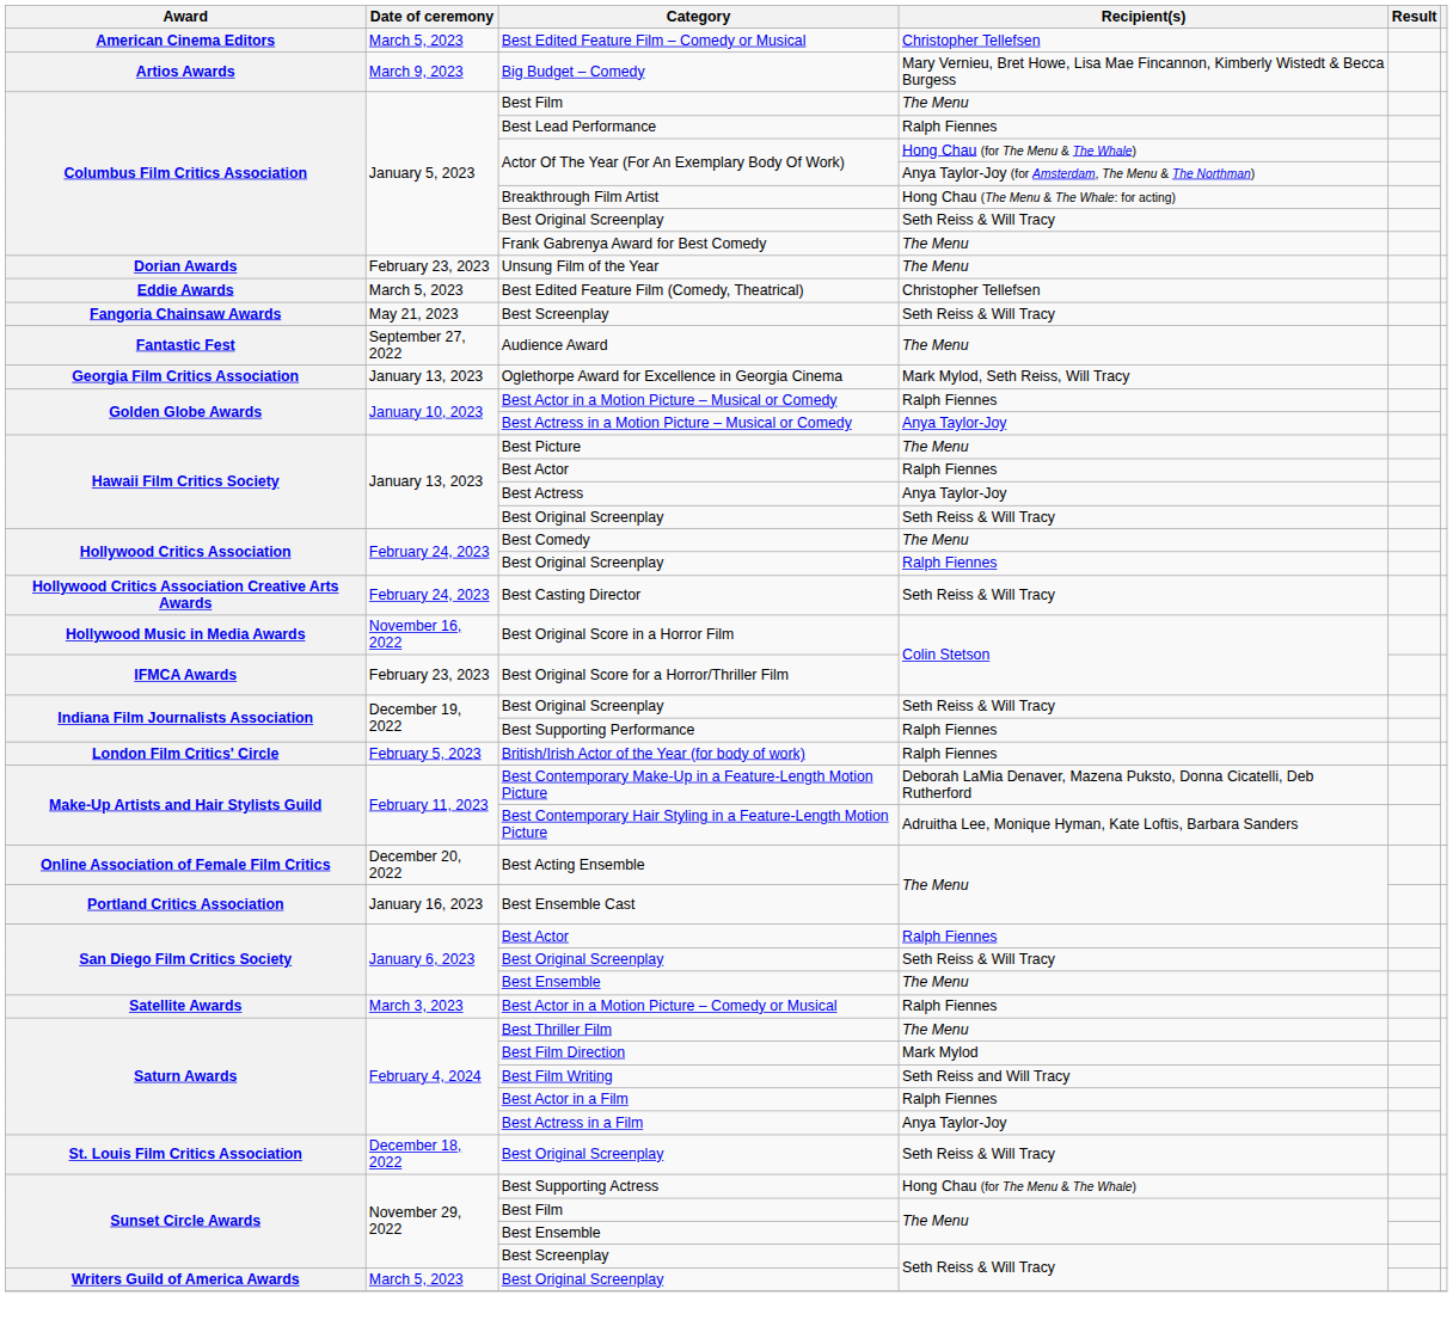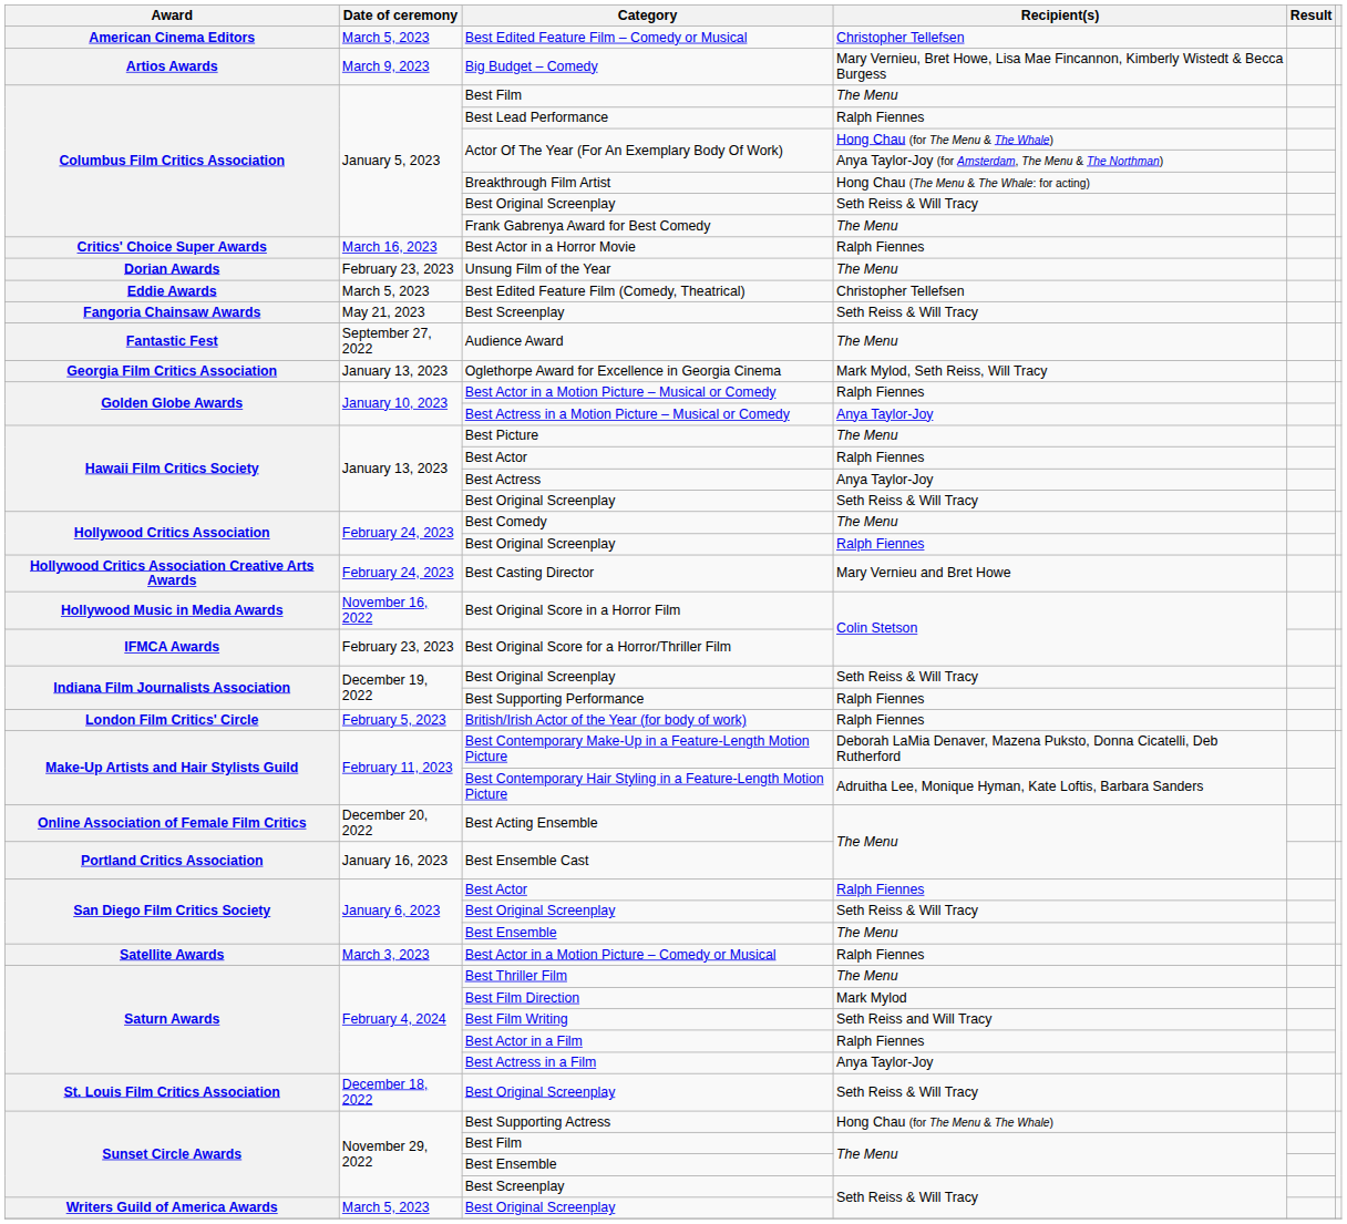 <table class="wikitable sortable plainrowheaders">
 <tr>
 <th scope="col" style="width:25%;">Award</th>
 <th scope="col">Date of ceremony</th>
 <th scope="col">Category</th>
 <th scope="col">Recipient(s)</th>
 <th scope="col">Result</th>
 <th scope="col" class="unsortable"></th>
 </tr>
 <tr>
 <th scope="row"><a href='#'>American Cinema Editors</a></th>
 <td><a href='#'>March 5, 2023</a></td>
 <td><a href='#'>Best Edited Feature Film – Comedy or Musical</a></td>
 <td><a href='#'>Christopher Tellefsen</a></td>
 <td></td>
 <td align="center"></td>
 </tr>
 <tr>
 <th scope="row"><a href='#'>Artios Awards</a></th>
 <td><a href='#'>March 9, 2023</a></td>
 <td><a href='#'>Big Budget – Comedy</a></td>
 <td>Mary Vernieu, Bret Howe, Lisa Mae Fincannon, Kimberly Wistedt & Becca Burgess</td>
 <td></td>
 <td align="center"><br></td>
 </tr>
 <tr>
 <th scope="row" rowspan="7"><a href='#'>Columbus Film Critics Association</a></th>
 <td rowspan="7">January 5, 2023</td>
 <td>Best Film</td>
 <td><em>The Menu</em></td>
 <td></td>
 <td align="center" rowspan="7"><br></td>
 </tr>
 <tr>
 <td>Best Lead Performance</td>
 <td>Ralph Fiennes</td>
 <td></td>
 </tr>
 <tr>
 <td rowspan="2">Actor Of The Year (For An Exemplary Body Of Work)</td>
 <td><a href='#'>Hong Chau</a> <small>(for <em>The Menu</em> & <em><a href='#'>The Whale</a></em>)</small></td>
 <td></td>
 </tr>
 <tr>
 <td>Anya Taylor-Joy <small>(for <em><a href='#'>Amsterdam</a></em>, <em>The Menu</em> & <em><a href='#'>The Northman</a></em>)</small></td>
 <td></td>
 </tr>
 <tr>
 <td>Breakthrough Film Artist</td>
 <td>Hong Chau <small>(<em>The Menu</em> & <em>The Whale</em>: for acting)</small></td>
 <td></td>
 </tr>
 <tr>
 <td>Best Original Screenplay</td>
 <td>Seth Reiss & Will Tracy</td>
 <td></td>
 </tr>
 <tr>
 <td>Frank Gabrenya Award for Best Comedy</td>
 <td><em>The Menu</em></td>
 <td></td>
+</tr>
+<tr>
+<th scope="row"><a href='#'>Critics' Choice Super Awards</a></th>
+<td><a href='#'>March 16, 2023</a></td>
+<td>Best Actor in a Horror Movie</td>
+<td>Ralph Fiennes</td>
+<td></td>
+<td align="center"></td>
 </tr>
 <tr>
 <th scope="row"><a href='#'>Dorian Awards</a></th>
 <td>February 23, 2023</td>
 <td>Unsung Film of the Year</td>
 <td><em>The Menu</em></td>
 <td></td>
 <td align="center"><br></td>
 </tr>
 <tr>
 <th scope="row"><a href='#'>Eddie Awards</a></th>
 <td>March 5, 2023</td>
 <td>Best Edited Feature Film (Comedy, Theatrical)</td>
 <td>Christopher Tellefsen</td>
 <td></td>
 <td align="center"><br></td>
 </tr>
 <tr>
 <th scope="row"><a href='#'>Fangoria Chainsaw Awards</a></th>
 <td>May 21, 2023</td>
 <td>Best Screenplay</td>
 <td>Seth Reiss & Will Tracy</td>
 <td></td>
 <td align="center"></td>
 </tr>
 <tr>
 <th scope="row"><a href='#'>Fantastic Fest</a></th>
 <td>September 27, 2022</td>
 <td>Audience Award</td>
 <td><em>The Menu</em></td>
 <td></td>
 <td align="center"></td>
 </tr>
 <tr>
 <th scope="row"><a href='#'>Georgia Film Critics Association</a></th>
 <td>January 13, 2023</td>
 <td>Oglethorpe Award for Excellence in Georgia Cinema</td>
 <td>Mark Mylod, Seth Reiss, Will Tracy</td>
 <td></td>
 <td align="center"></td>
 </tr>
 <tr>
 <th rowspan="2" scope="row"><a href='#'>Golden Globe Awards</a></th>
 <td rowspan="2"><a href='#'>January 10, 2023</a></td>
 <td><a href='#'>Best Actor in a Motion Picture – Musical or Comedy</a></td>
 <td>Ralph Fiennes</td>
 <td></td>
 <td align="center" rowspan="2"><br></td>
 </tr>
 <tr>
 <td><a href='#'>Best Actress in a Motion Picture – Musical or Comedy</a></td>
 <td><a href='#'>Anya Taylor-Joy</a></td>
 <td></td>
 </tr>
 <tr>
 <th scope="row" rowspan="4"><a href='#'>Hawaii Film Critics Society</a></th>
 <td rowspan="4">January 13, 2023</td>
 <td>Best Picture</td>
 <td><em>The Menu</em></td>
 <td></td>
 <td align="center" rowspan="4"><br><br></td>
 </tr>
 <tr>
 <td>Best Actor</td>
 <td>Ralph Fiennes</td>
 <td></td>
 </tr>
 <tr>
 <td>Best Actress</td>
 <td>Anya Taylor-Joy</td>
 <td></td>
 </tr>
 <tr>
 <td>Best Original Screenplay</td>
 <td>Seth Reiss & Will Tracy</td>
 <td></td>
 </tr>
 <tr>
 <th scope="row" rowspan="2"><a href='#'>Hollywood Critics Association</a></th>
 <td rowspan="2"><a href='#'>February 24, 2023</a></td>
 <td>Best Comedy</td>
 <td><em>The Menu</em></td>
 <td></td>
 <td align="center" rowspan="2"><br></td>
 </tr>
 <tr>
 <td>Best Original Screenplay</td>
 <td><a href='#'>Ralph Fiennes</a></td>
 <td></td>
 </tr>
 <tr>
 <th scope="row"><a href='#'>Hollywood Critics Association Creative Arts Awards</a></th>
 <td><a href='#'>February 24, 2023</a></td>
 <td>Best Casting Director</td>
-<td>Seth Reiss & Will Tracy</td>
+<td>Mary Vernieu and Bret Howe</td>
 <td></td>
 <td align="center"><br><br></td>
 </tr>
 <tr>
 <th scope="row"><a href='#'>Hollywood Music in Media Awards</a></th>
 <td><a href='#'>November 16, 2022</a></td>
 <td>Best Original Score in a Horror Film</td>
 <td rowspan="2"><a href='#'>Colin Stetson</a></td>
 <td></td>
 <td align="center"></td>
 </tr>
 <tr>
 <th scope="row"><a href='#'>IFMCA Awards</a></th>
 <td>February 23, 2023</td>
 <td>Best Original Score for a Horror/Thriller Film</td>
 <td></td>
 <td align="center"><br><br></td>
 </tr>
 <tr>
 <th scope="row" rowspan="2"><a href='#'>Indiana Film Journalists Association</a></th>
 <td rowspan="2">December 19, 2022</td>
 <td>Best Original Screenplay</td>
 <td>Seth Reiss & Will Tracy</td>
 <td></td>
 <td align="center" rowspan="2"><br></td>
 </tr>
 <tr>
 <td>Best Supporting Performance</td>
 <td>Ralph Fiennes</td>
 <td></td>
 </tr>
 <tr>
 <th scope="row"><a href='#'>London Film Critics' Circle</a></th>
 <td><a href='#'>February 5, 2023</a></td>
 <td><a href='#'>British/Irish Actor of the Year (for body of work)</a></td>
 <td>Ralph Fiennes</td>
 <td></td>
 <td align="center"></td>
 </tr>
 <tr>
 <th scope="row" rowspan="2"><a href='#'>Make-Up Artists and Hair Stylists Guild</a></th>
 <td rowspan="2"><a href='#'>February 11, 2023</a></td>
 <td><a href='#'>Best Contemporary Make-Up in a Feature-Length Motion Picture</a></td>
 <td>Deborah LaMia Denaver, Mazena Puksto, Donna Cicatelli, Deb Rutherford</td>
 <td></td>
 <td align="center" rowspan="2"></td>
 </tr>
 <tr>
 <td><a href='#'>Best Contemporary Hair Styling in a Feature-Length Motion Picture</a></td>
 <td>Adruitha Lee, Monique Hyman, Kate Loftis, Barbara Sanders</td>
 <td></td>
 </tr>
 <tr>
 <th scope="row"><a href='#'>Online Association of Female Film Critics</a></th>
 <td>December 20, 2022</td>
 <td>Best Acting Ensemble</td>
 <td rowspan="2"><em>The Menu</em></td>
 <td></td>
 <td align="center"><br></td>
 </tr>
 <tr>
 <th scope="row"><a href='#'>Portland Critics Association</a></th>
 <td>January 16, 2023</td>
 <td>Best Ensemble Cast</td>
 <td></td>
 <td align="center"><br><br></td>
 </tr>
 <tr>
 <th rowspan="3" scope="row"><a href='#'>San Diego Film Critics Society</a></th>
 <td rowspan="3"><a href='#'>January 6, 2023</a></td>
 <td><a href='#'>Best Actor</a></td>
 <td><a href='#'>Ralph Fiennes</a></td>
 <td></td>
 <td align="center" rowspan="3"></td>
 </tr>
 <tr>
 <td><a href='#'>Best Original Screenplay</a></td>
 <td>Seth Reiss & Will Tracy</td>
 <td></td>
 </tr>
 <tr>
 <td><a href='#'>Best Ensemble</a></td>
 <td><em>The Menu</em></td>
 <td></td>
 </tr>
 <tr>
 <th scope="row"><a href='#'>Satellite Awards</a></th>
 <td><a href='#'>March 3, 2023</a></td>
 <td><a href='#'>Best Actor in a Motion Picture – Comedy or Musical</a></td>
 <td>Ralph Fiennes</td>
 <td></td>
 <td align="center"></td>
 </tr>
 <tr>
 <th scope="row" rowspan="5"><a href='#'>Saturn Awards</a></th>
 <td rowspan="5"><a href='#'>February 4, 2024</a></td>
 <td><a href='#'>Best Thriller Film</a></td>
 <td><em>The Menu</em></td>
 <td></td>
 <td align="center" rowspan="5"></td>
 </tr>
 <tr>
 <td><a href='#'>Best Film Direction</a></td>
 <td>Mark Mylod</td>
 <td></td>
 </tr>
 <tr>
 <td><a href='#'>Best Film Writing</a></td>
 <td>Seth Reiss and Will Tracy</td>
 <td></td>
 </tr>
 <tr>
 <td><a href='#'>Best Actor in a Film</a></td>
 <td>Ralph Fiennes</td>
 <td></td>
 </tr>
 <tr>
 <td><a href='#'>Best Actress in a Film</a></td>
 <td>Anya Taylor-Joy</td>
 <td></td>
 </tr>
 <tr>
 <th scope="row"><a href='#'>St. Louis Film Critics Association</a></th>
 <td><a href='#'>December 18, 2022</a></td>
 <td><a href='#'>Best Original Screenplay</a></td>
 <td>Seth Reiss & Will Tracy</td>
 <td></td>
 <td align="center"></td>
 </tr>
 <tr>
 <th scope="row" rowspan="4"><a href='#'>Sunset Circle Awards</a></th>
 <td rowspan="4">November 29, 2022</td>
 <td>Best Supporting Actress</td>
 <td>Hong Chau <small>(for <em>The Menu</em> & <em>The Whale</em>)</small></td>
 <td></td>
 <td align="center" rowspan="4"><br><br></td>
 </tr>
 <tr>
 <td>Best Film</td>
 <td rowspan="2"><em>The Menu</em></td>
 <td></td>
 </tr>
 <tr>
 <td>Best Ensemble</td>
 <td></td>
 </tr>
 <tr>
 <td>Best Screenplay</td>
 <td rowspan="2">Seth Reiss & Will Tracy</td>
 <td></td>
 </tr>
 <tr>
 <th scope="row"><a href='#'>Writers Guild of America Awards</a></th>
 <td><a href='#'>March 5, 2023</a></td>
 <td><a href='#'>Best Original Screenplay</a></td>
 <td></td>
 <td align="center"></td>
 </tr>
 <tr>
 </tr>
 </table>
